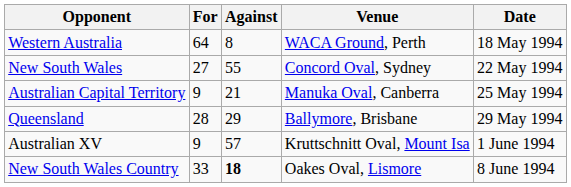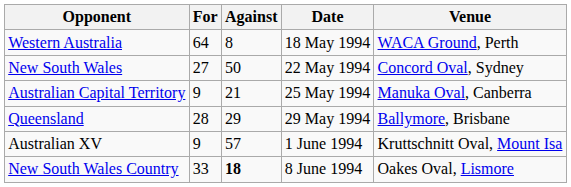 <table class="wikitable">
 <tr>
 <th>Opponent</th>
 <th>For</th>
 <th>Against</th>
+<th>Date</th>
 <th>Venue</th>
-<th>Date</th>
 </tr>
 <tr>
 <td><a href='#'>Western Australia</a></td>
 <td>64</td>
 <td>8</td>
+<td>18 May 1994</td>
 <td><a href='#'>WACA Ground</a>, Perth</td>
-<td>18 May 1994</td>
 </tr>
 <tr>
 <td><a href='#'>New South Wales</a></td>
 <td>27</td>
-<td>55</td>
+<td>50</td>
+<td>22 May 1994</td>
 <td><a href='#'>Concord Oval</a>, Sydney</td>
-<td>22 May 1994</td>
 </tr>
 <tr>
 <td><a href='#'>Australian Capital Territory</a></td>
 <td>9</td>
 <td>21</td>
+<td>25 May 1994</td>
 <td><a href='#'>Manuka Oval</a>, Canberra</td>
-<td>25 May 1994</td>
 </tr>
 <tr>
 <td><a href='#'>Queensland</a></td>
 <td>28</td>
 <td>29</td>
+<td>29 May 1994</td>
 <td><a href='#'>Ballymore</a>, Brisbane</td>
-<td>29 May 1994</td>
 </tr>
 <tr>
 <td>Australian XV</td>
 <td>9</td>
 <td>57</td>
+<td>1 June 1994</td>
 <td>Kruttschnitt Oval, <a href='#'>Mount Isa</a></td>
-<td>1 June 1994</td>
 </tr>
 <tr>
 <td><a href='#'>New South Wales Country</a></td>
 <td>33</td>
 <td><strong>18</strong></td>
+<td>8 June 1994</td>
 <td>Oakes Oval, <a href='#'>Lismore</a></td>
-<td>8 June 1994</td>
 </tr>
 </table>
